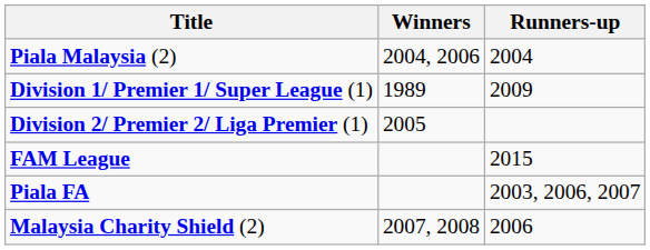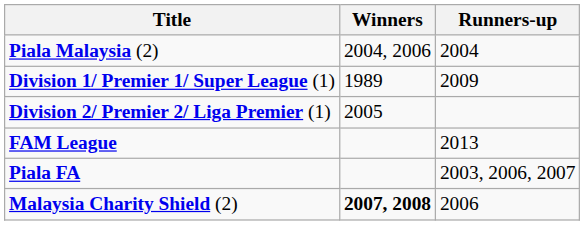 <table class="wikitable">
 <tr>
 <th style="background:; color:; text-align:center;">Title</th>
 <th style="background:; color:; text-align:center;">Winners</th>
 <th style="background:; color:; text-align:center;">Runners-up</th>
 </tr>
 <tr>
 <td VAlign=Top><strong><a href='#'>Piala Malaysia</a></strong> (2)</td>
 <td VAlign=Top>2004, 2006</td>
 <td VAlign=Top>2004</td>
 </tr>
 <tr>
 <td VAlign=Top><strong><a href='#'>Division 1/ Premier 1/ Super League</a></strong> (1)</td>
 <td VAlign=Top>1989</td>
 <td VAlign=Top>2009</td>
 </tr>
 <tr>
 <td VAlign=Top><strong><a href='#'>Division 2/ Premier 2/ Liga Premier</a></strong> (1)</td>
 <td VAlign=Top>2005</td>
 <td VAlign=Top></td>
 </tr>
 <tr>
 <td VAlign=Top><strong><a href='#'>FAM League</a></strong></td>
 <td VAlign=Top></td>
-<td VAlign=Top>2015</td>
+<td VAlign=Top>2013</td>
 </tr>
 <tr>
 <td VAlign=Top><strong><a href='#'>Piala FA</a></strong></td>
 <td VAlign=Top></td>
 <td VAlign=Top>2003, 2006, 2007</td>
 </tr>
 <tr>
 <td VAlign=Top><strong><a href='#'>Malaysia Charity Shield</a></strong> (2)</td>
-<td VAlign=Top>2007, 2008</td>
+<td VAlign=Top><strong>2007, 2008</strong></td>
 <td VAlign=Top>2006</td>
 </tr>
 </table>
